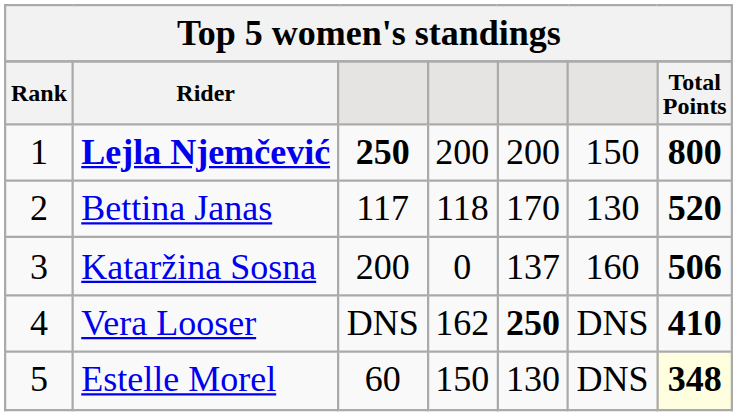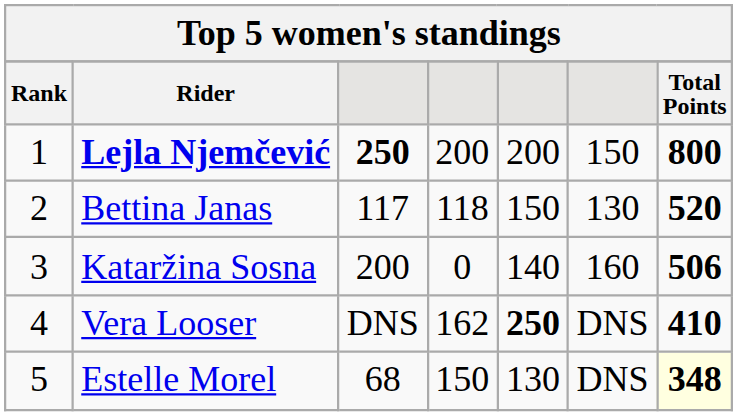 <table class="wikitable sortable">
 <tr>
 <th colspan=27 align="center"><strong>Top 5 women's standings</strong></th>
 </tr>
 <tr>
 </tr>
 <tr style="font-size:8pt;font-weight:bold">
 <th align="center">Rank</th>
 <th align="center">Rider</th>
 <th class=unsortable style="background:#E5E4E2;"><small></small></th>
 <th class=unsortable style="background:#E5E4E2;"><small></small></th>
 <th class=unsortable style="background:#E5E4E2;"><small></small></th>
 <th class=unsortable style="background:#E5E4E2;"><small></small></th>
 <th align="center">Total<br>Points</th>
 </tr>
 <tr>
 <td align=center>1</td>
 <td> <strong><a href='#'>Lejla Njemčević</a></strong></td>
 <td align=center><strong>250</strong></td>
 <td align=center>200</td>
 <td align=center>200</td>
 <td align=center>150</td>
 <td align=center><strong>800</strong></td>
 </tr>
 <tr>
 <td align=center>2</td>
 <td> <a href='#'>Bettina Janas</a></td>
 <td align=center>117</td>
 <td align=center>118</td>
-<td align=center>170</td>
+<td align=center>150</td>
 <td align=center>130</td>
 <td align=center><strong>520</strong></td>
 </tr>
 <tr>
 <td align=center>3</td>
 <td> <a href='#'>Kataržina Sosna</a></td>
 <td align=center>200</td>
 <td align=center>0</td>
-<td align=center>137</td>
+<td align=center>140</td>
 <td align=center>160</td>
 <td align=center><strong>506</strong></td>
 </tr>
 <tr>
 <td align=center>4</td>
 <td> <a href='#'>Vera Looser</a></td>
 <td align=center>DNS</td>
 <td align=center>162</td>
 <td align=center><strong>250</strong></td>
 <td align=center>DNS</td>
 <td align=center><strong>410</strong></td>
 </tr>
 <tr>
 <td align=center>5</td>
 <td> <a href='#'>Estelle Morel</a></td>
-<td align=center>60</td>
+<td align=center>68</td>
 <td align=center>150</td>
 <td align=center>130</td>
 <td align=center>DNS</td>
 <td align=center style="background: lightyellow;"><strong>348</strong><br></td>
 </tr>
 </table>
